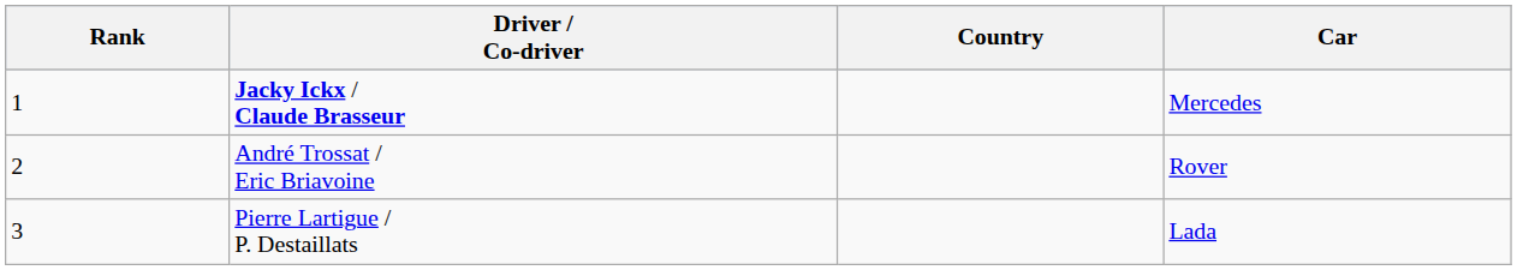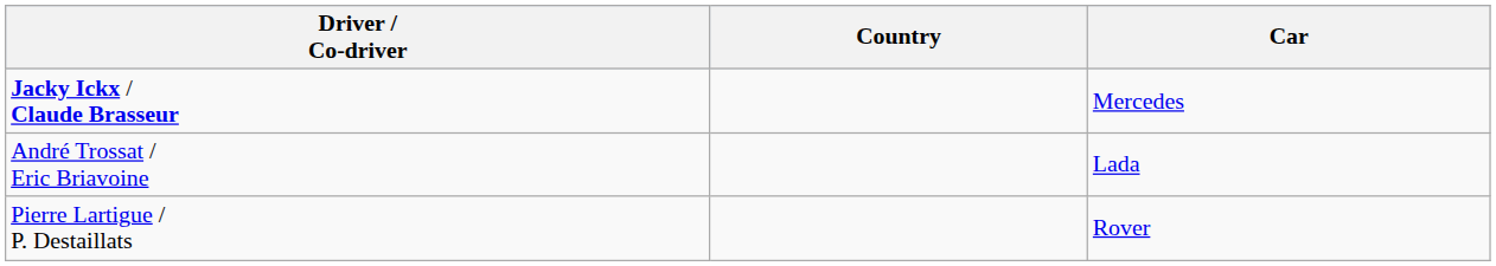 <table class="wikitable" width=80%>
 <tr bgcolor="lightsteelblue">
-<th>Rank</th>
 <th>Driver /<br>Co-driver</th>
 <th>Country</th>
 <th>Car</th>
 </tr>
 <tr>
-<td>1</td>
 <td><strong><a href='#'>Jacky Ickx</a></strong> /<br><strong><a href='#'>Claude Brasseur</a></strong></td>
 <td></td>
 <td><a href='#'>Mercedes</a></td>
 </tr>
 <tr>
-<td>2</td>
 <td><a href='#'>André Trossat</a> /<br><a href='#'>Eric Briavoine</a></td>
+<td></td>
+<td><a href='#'>Lada</a></td>
+</tr>
+<tr>
+<td><a href='#'>Pierre Lartigue</a> /<br>P. Destaillats</td>
 <td></td>
 <td><a href='#'>Rover</a></td>
 </tr>
-<tr>
-<td>3</td>
-<td><a href='#'>Pierre Lartigue</a> /<br>P. Destaillats</td>
-<td></td>
-<td><a href='#'>Lada</a></td>
-</tr>
 </table>
